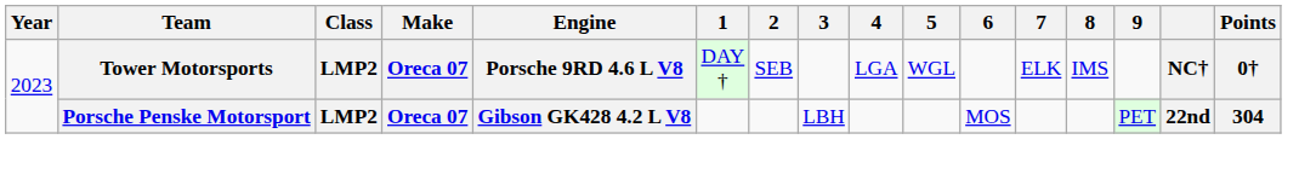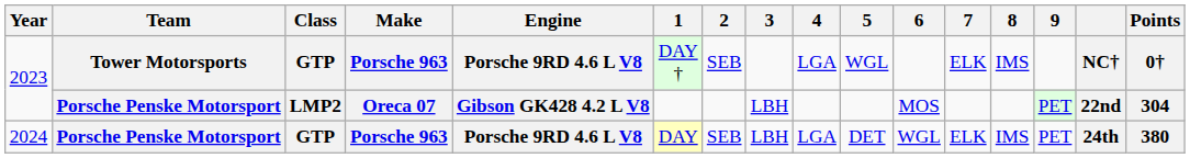 <table class="wikitable" style="text-align:center; font-size:85%">
 <tr>
 <th>Year</th>
 <th>Team</th>
 <th>Class</th>
 <th>Make</th>
 <th>Engine</th>
 <th>1</th>
 <th>2</th>
 <th>3</th>
 <th>4</th>
 <th>5</th>
 <th>6</th>
 <th>7</th>
 <th>8</th>
 <th>9</th>
 <th></th>
 <th>Points</th>
 </tr>
 <tr>
 <td rowspan=2><a href='#'>2023</a></td>
 <th nowrap>Tower Motorsports</th>
-<th>LMP2</th>
-<th nowrap><a href='#'>Oreca 07</a></th>
+<th>GTP</th>
+<th nowrap><a href='#'>Porsche 963</a></th>
 <th nowrap>Porsche 9RD 4.6 L <a href='#'>V8</a></th>
 <td style="background:#DFFFDF;"><a href='#'>DAY</a><br>†</td>
 <td><a href='#'>SEB</a></td>
 <td></td>
 <td><a href='#'>LGA</a></td>
 <td><a href='#'>WGL</a></td>
 <td></td>
 <td><a href='#'>ELK</a></td>
 <td><a href='#'>IMS</a></td>
 <td></td>
 <th>NC†</th>
 <th>0†</th>
 </tr>
 <tr>
 <th nowrap><a href='#'>Porsche Penske Motorsport</a></th>
 <th>LMP2</th>
 <th nowrap><a href='#'>Oreca 07</a></th>
 <th nowrap><a href='#'>Gibson</a> GK428 4.2 L <a href='#'>V8</a></th>
 <td></td>
 <td></td>
 <td><a href='#'>LBH</a></td>
 <td></td>
 <td></td>
 <td><a href='#'>MOS</a></td>
 <td></td>
 <td></td>
 <td style="background:#DFFFDF;"><a href='#'>PET</a><br></td>
 <th>22nd</th>
 <th>304</th>
 </tr>
+<tr>
+<td><a href='#'>2024</a></td>
+<th nowrap><a href='#'>Porsche Penske Motorsport</a></th>
+<th>GTP</th>
+<th nowrap><a href='#'>Porsche 963</a></th>
+<th nowrap>Porsche 9RD 4.6 L <a href='#'>V8</a></th>
+<td style="background:#FFFFBF;"><a href='#'>DAY</a><br></td>
+<td><a href='#'>SEB</a></td>
+<td><a href='#'>LBH</a></td>
+<td><a href='#'>LGA</a></td>
+<td><a href='#'>DET</a></td>
+<td><a href='#'>WGL</a></td>
+<td><a href='#'>ELK</a></td>
+<td><a href='#'>IMS</a></td>
+<td><a href='#'>PET</a></td>
+<th>24th</th>
+<th>380</th>
+</tr>
 </table>
